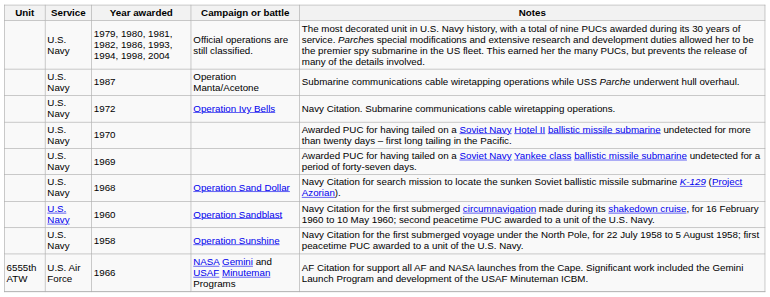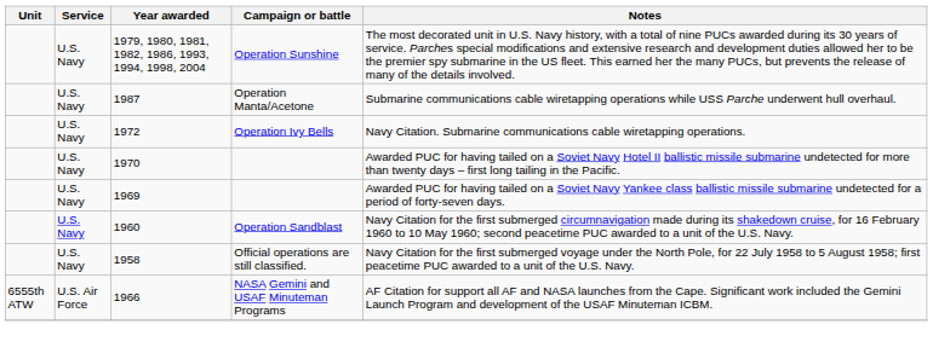 <table class="wikitable sortable mw-collapsible mw-collapsed" align="left">
 <tr>
 <th>Unit</th>
 <th>Service</th>
 <th>Year awarded</th>
 <th>Campaign or battle</th>
 <th>Notes</th>
 </tr>
 <tr>
 <td></td>
 <td>U.S. Navy</td>
 <td>1979, 1980, 1981, 1982, 1986, 1993, 1994, 1998, 2004</td>
-<td>Official operations are still classified.</td>
+<td><a href='#'>Operation Sunshine</a></td>
 <td>The most decorated unit in U.S. Navy history, with a total of nine PUCs awarded during its 30 years of service.  <em>Parche</em>s special modifications and extensive research and development duties allowed her to be the premier spy submarine in the US fleet.  This earned her the many PUCs, but prevents the release of many of the details involved. </td>
 </tr>
 <tr>
 <td></td>
 <td>U.S. Navy</td>
 <td>1987</td>
 <td>Operation Manta/Acetone</td>
 <td>Submarine communications cable wiretapping operations while USS <em>Parche</em> underwent hull overhaul.</td>
 </tr>
 <tr>
 <td></td>
 <td>U.S. Navy</td>
 <td>1972</td>
 <td><a href='#'>Operation Ivy Bells</a></td>
 <td>Navy Citation.   Submarine communications cable wiretapping operations.</td>
 </tr>
 <tr>
 <td></td>
 <td>U.S. Navy</td>
 <td>1970</td>
 <td></td>
 <td>Awarded PUC for having tailed on a <a href='#'>Soviet Navy</a> <a href='#'>Hotel II</a> <a href='#'>ballistic missile submarine</a> undetected for more than twenty days – first long tailing in the Pacific.</td>
 </tr>
 <tr>
 <td></td>
 <td>U.S. Navy</td>
 <td>1969</td>
 <td></td>
 <td>Awarded PUC for having tailed on a <a href='#'>Soviet Navy</a> <a href='#'>Yankee class</a> <a href='#'>ballistic missile submarine</a> undetected for a period of forty-seven days.</td>
 </tr>
 <tr>
 <td></td>
-<td>U.S. Navy</td>
-<td>1968</td>
-<td><a href='#'>Operation Sand Dollar</a></td>
-<td>Navy Citation for search mission to locate the sunken Soviet ballistic missile submarine <em><a href='#'>K-129</a></em> (<a href='#'>Project Azorian</a>). </td>
-</tr>
-<tr>
-<td></td>
 <td><a href='#'>U.S. Navy</a></td>
 <td>1960</td>
 <td><a href='#'>Operation Sandblast</a></td>
 <td>Navy Citation for the first submerged <a href='#'>circumnavigation</a> made during its <a href='#'>shakedown cruise</a>, for 16 February 1960 to 10 May 1960; second peacetime PUC awarded to a unit of the U.S. Navy.</td>
 </tr>
 <tr>
 <td></td>
 <td>U.S. Navy</td>
 <td>1958</td>
-<td><a href='#'>Operation Sunshine</a></td>
+<td>Official operations are still classified.</td>
 <td>Navy Citation for the first submerged voyage under the North Pole, for 22 July 1958 to 5 August 1958; first peacetime PUC awarded to a unit of the U.S. Navy.</td>
 </tr>
 <tr>
 <td>6555th ATW</td>
 <td>U.S. Air Force</td>
 <td>1966</td>
 <td><a href='#'>NASA</a> <a href='#'>Gemini</a> and <a href='#'>USAF</a> <a href='#'>Minuteman</a> Programs</td>
 <td>AF Citation for support all AF and NASA launches from the Cape. Significant work included the Gemini Launch Program and development of the USAF Minuteman ICBM. </td>
 </tr>
 <tr>
 </tr>
 </table>
